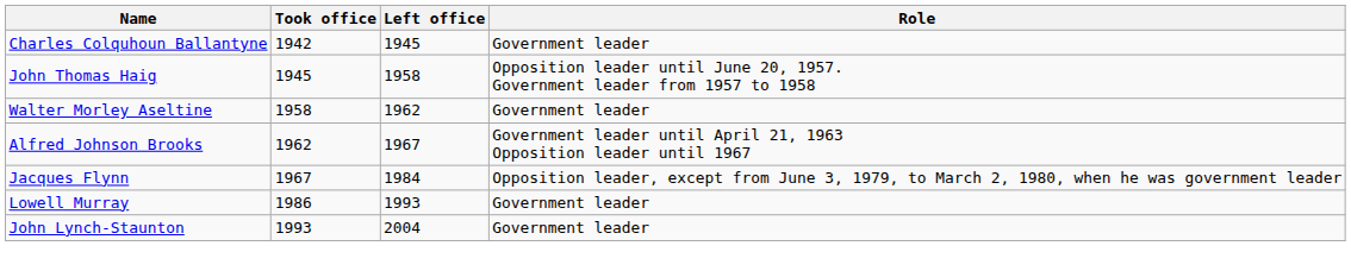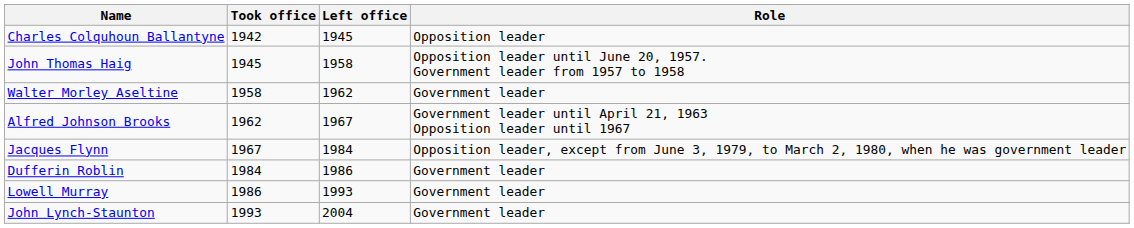 <table class="wikitable">
 <tr>
 <th scope="col">Name</th>
 <th scope="col">Took office</th>
 <th scope="col">Left office</th>
 <th scope="col">Role</th>
 </tr>
 <tr>
 <td><a href='#'>Charles Colquhoun Ballantyne</a></td>
 <td>1942</td>
 <td>1945</td>
-<td>Government leader</td>
+<td>Opposition leader</td>
 </tr>
 <tr>
 <td><a href='#'>John Thomas Haig</a></td>
 <td>1945</td>
 <td>1958</td>
 <td>Opposition leader until June 20, 1957.<br>Government leader from 1957 to 1958</td>
 </tr>
 <tr>
 <td><a href='#'>Walter Morley Aseltine</a></td>
 <td>1958</td>
 <td>1962</td>
 <td>Government leader</td>
 </tr>
 <tr>
 <td><a href='#'>Alfred Johnson Brooks</a></td>
 <td>1962</td>
 <td>1967</td>
 <td>Government leader until April 21, 1963<br>Opposition leader until 1967</td>
 </tr>
 <tr>
 <td><a href='#'>Jacques Flynn</a></td>
 <td>1967</td>
 <td>1984</td>
 <td>Opposition leader, except from June 3, 1979, to March 2, 1980, when he was government leader</td>
 </tr>
 <tr>
+<td><a href='#'>Dufferin Roblin</a></td>
+<td>1984</td>
+<td>1986</td>
+<td>Government leader</td>
+</tr>
+<tr>
 <td><a href='#'>Lowell Murray</a></td>
 <td>1986</td>
 <td>1993</td>
 <td>Government leader</td>
 </tr>
 <tr>
 <td><a href='#'>John Lynch-Staunton</a></td>
 <td>1993</td>
 <td>2004</td>
 <td>Government leader</td>
 </tr>
 </table>
